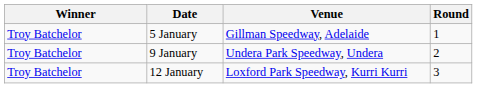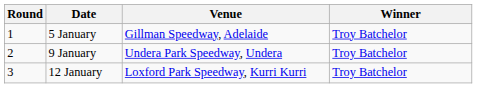 <table class="wikitable" style="font-size: 100%">
 <tr>
-<th width=200>Winner</th>
+<th width=30>Round</th>
 <th width=100>Date</th>
 <th width=300>Venue</th>
-<th width=30>Round</th>
+<th width=200>Winner</th>
 </tr>
 <tr>
-<td><a href='#'>Troy Batchelor</a></td>
+<td>1</td>
 <td>5 January</td>
 <td><a href='#'>Gillman Speedway</a>, <a href='#'>Adelaide</a></td>
-<td>1</td>
+<td><a href='#'>Troy Batchelor</a></td>
 </tr>
 <tr>
-<td><a href='#'>Troy Batchelor</a></td>
+<td>2</td>
 <td>9 January</td>
 <td><a href='#'>Undera Park Speedway</a>, <a href='#'>Undera</a></td>
-<td>2</td>
+<td><a href='#'>Troy Batchelor</a></td>
 </tr>
 <tr>
-<td><a href='#'>Troy Batchelor</a></td>
+<td>3</td>
 <td>12 January</td>
 <td><a href='#'>Loxford Park Speedway</a>, <a href='#'>Kurri Kurri</a></td>
-<td>3</td>
+<td><a href='#'>Troy Batchelor</a></td>
 </tr>
 </table>
